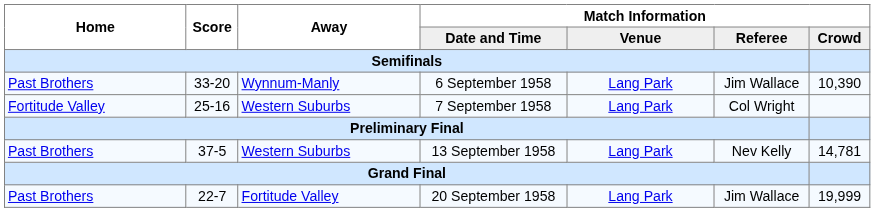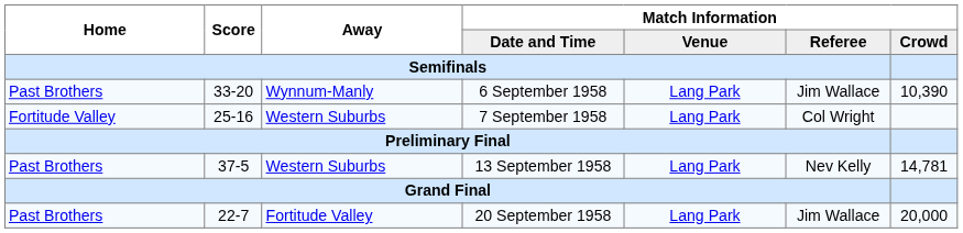 <table width="100%" cellspacing="0" cellpadding="3" border="1" style="border-collapse:collapse; font-size:90%; text-align:center;">
 <tr>
 <th rowspan="2" width="21%">Home</th>
 <th rowspan="2" width="6%">Score</th>
 <th rowspan="2" width="21%">Away</th>
 <th colspan="5">Match Information</th>
 </tr>
 <tr bgcolor="#EFEFEF">
 <th width="17%">Date and Time</th>
 <th width="17%">Venue</th>
 <th width="11%">Referee</th>
 <th>Crowd</th>
 </tr>
 <tr bgcolor="#D0E7FF">
 <td colspan="6"><strong>Semifinals</strong></td>
 <td></td>
 </tr>
 <tr bgcolor="#F5FAFF">
 <td align="left"> <a href='#'>Past Brothers</a></td>
 <td>33-20</td>
 <td align="left"> <a href='#'>Wynnum-Manly</a></td>
 <td>6 September 1958</td>
 <td><a href='#'>Lang Park</a></td>
 <td>Jim Wallace</td>
 <td>10,390</td>
 </tr>
 <tr bgcolor="#F5FAFF">
 <td align="left"> <a href='#'>Fortitude Valley</a></td>
 <td>25-16</td>
 <td align="left"> <a href='#'>Western Suburbs</a></td>
 <td>7 September 1958</td>
 <td><a href='#'>Lang Park</a></td>
 <td>Col Wright</td>
 <td></td>
 </tr>
 <tr bgcolor="#D0E7FF">
 <td colspan="6"><strong>Preliminary Final</strong></td>
 <td></td>
 </tr>
 <tr bgcolor="#F5FAFF">
 <td align="left"> <a href='#'>Past Brothers</a></td>
 <td>37-5</td>
 <td align="left"> <a href='#'>Western Suburbs</a></td>
 <td>13 September 1958</td>
 <td><a href='#'>Lang Park</a></td>
 <td>Nev Kelly</td>
 <td>14,781</td>
 </tr>
 <tr bgcolor="#D0E7FF">
 <td colspan="6"><strong>Grand Final</strong></td>
 <td></td>
 </tr>
 <tr bgcolor="#F5FAFF">
 <td align="left"> <a href='#'>Past Brothers</a></td>
 <td>22-7</td>
 <td align="left"> <a href='#'>Fortitude Valley</a></td>
 <td>20 September 1958</td>
 <td><a href='#'>Lang Park</a></td>
 <td>Jim Wallace</td>
-<td>19,999</td>
+<td>20,000</td>
 </tr>
 </table>
